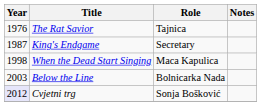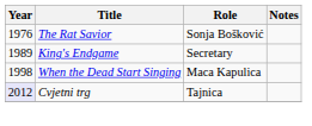 <table class="wikitable sortable">
 <tr>
 <th>Year</th>
 <th>Title</th>
 <th>Role</th>
 <th class="unsortable">Notes</th>
 </tr>
 <tr>
 <td>1976</td>
 <td><em><a href='#'>The Rat Savior</a></em></td>
-<td>Tajnica</td>
+<td>Sonja Bošković</td>
 <td></td>
 </tr>
 <tr>
-<td>1987</td>
+<td>1989</td>
 <td><em><a href='#'>King's Endgame</a></em></td>
 <td>Secretary</td>
 <td></td>
 </tr>
 <tr>
 <td>1998</td>
 <td><em><a href='#'>When the Dead Start Singing</a></em></td>
 <td>Maca Kapulica</td>
 <td></td>
 </tr>
 <tr>
-<td>2003</td>
-<td><em><a href='#'>Below the Line</a></em></td>
-<td>Bolnicarka Nada</td>
-<td></td>
-</tr>
-<tr>
 <td style="background: lavender;">2012</td>
 <td><em>Cvjetni trg</em></td>
-<td>Sonja Bošković</td>
+<td>Tajnica</td>
 <td></td>
 </tr>
 <tr>
 </tr>
 </table>
